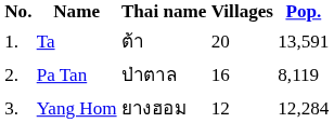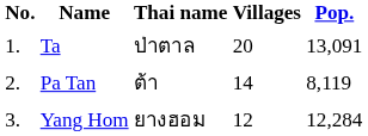 <table>
 <tr>
 <th>No.</th>
 <th>Name</th>
 <th>Thai name</th>
 <th>Villages</th>
 <th><a href='#'>Pop.</a></th>
 </tr>
 <tr>
 <td>1.</td>
 <td><a href='#'>Ta</a></td>
-<td>ต้า</td>
+<td>ป่าตาล</td>
 <td>20</td>
-<td>13,591</td>
+<td>13,091</td>
 <td></td>
 </tr>
 <tr>
 <td>2.</td>
 <td><a href='#'>Pa Tan</a></td>
-<td>ป่าตาล</td>
-<td>16</td>
+<td>ต้า</td>
+<td>14</td>
 <td>8,119</td>
 <td></td>
 </tr>
 <tr>
 <td>3.</td>
 <td><a href='#'>Yang Hom</a></td>
 <td>ยางฮอม</td>
 <td>12</td>
 <td>12,284</td>
 <td></td>
 </tr>
 </table>
